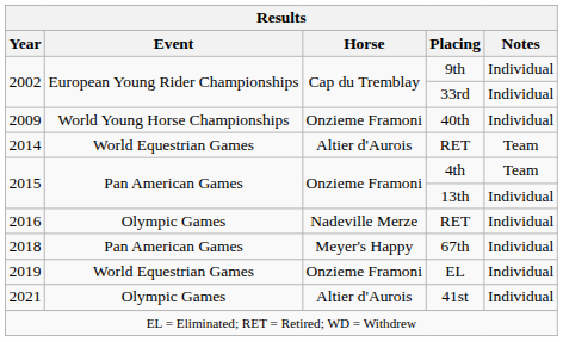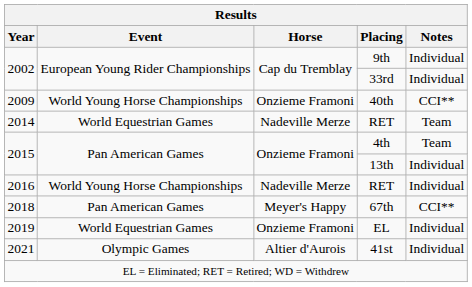 <table class="wikitable" style="text-align:center">
 <tr>
 <th colspan="11" align="center"><strong>Results</strong></th>
 </tr>
 <tr>
 <th>Year</th>
 <th>Event</th>
 <th>Horse</th>
 <th>Placing</th>
 <th>Notes</th>
 </tr>
 <tr>
 <td rowspan="2">2002</td>
 <td rowspan="2">European Young Rider Championships</td>
 <td rowspan="2">Cap du Tremblay</td>
 <td>9th</td>
 <td>Individual</td>
 </tr>
 <tr>
 <td>33rd</td>
 <td>Individual</td>
 </tr>
 <tr>
 <td>2009</td>
 <td>World Young Horse Championships</td>
 <td>Onzieme Framoni</td>
 <td>40th</td>
-<td>Individual</td>
+<td>CCI**</td>
 </tr>
 <tr>
 <td>2014</td>
 <td>World Equestrian Games</td>
-<td>Altier d'Aurois</td>
+<td>Nadeville Merze</td>
 <td>RET</td>
 <td>Team</td>
 </tr>
 <tr>
 <td rowspan="2">2015</td>
 <td rowspan="2">Pan American Games</td>
 <td rowspan="2">Onzieme Framoni</td>
 <td>4th</td>
 <td>Team</td>
 </tr>
 <tr>
 <td>13th</td>
 <td>Individual</td>
 </tr>
 <tr>
 <td>2016</td>
-<td>Olympic Games</td>
+<td>World Young Horse Championships</td>
 <td>Nadeville Merze</td>
 <td>RET</td>
 <td>Individual</td>
 </tr>
 <tr>
 <td>2018</td>
 <td>Pan American Games</td>
 <td>Meyer's Happy</td>
 <td>67th</td>
-<td>Individual</td>
+<td>CCI**</td>
 </tr>
 <tr>
 <td>2019</td>
 <td>World Equestrian Games</td>
 <td>Onzieme Framoni</td>
 <td>EL</td>
 <td>Individual</td>
 </tr>
 <tr>
 <td>2021</td>
 <td>Olympic Games</td>
 <td>Altier d'Aurois</td>
 <td>41st</td>
 <td>Individual</td>
 </tr>
 <tr>
 <td colspan="11" align="center"><small> EL = Eliminated; RET = Retired; WD = Withdrew </small></td>
 </tr>
 </table>
